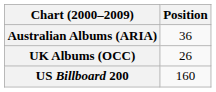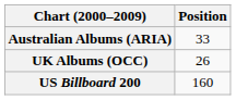 <table class="wikitable plainrowheaders" style="text-align:center">
 <tr>
 <th scope="col">Chart (2000–2009)</th>
 <th scope="col">Position</th>
 </tr>
 <tr>
 <th scope="row">Australian Albums (ARIA)</th>
-<td>36</td>
+<td>33</td>
 </tr>
 <tr>
 <th scope="row">UK Albums (OCC)</th>
 <td>26</td>
 </tr>
 <tr>
 <th scope="row">US <em>Billboard</em> 200</th>
 <td>160</td>
 </tr>
 </table>
